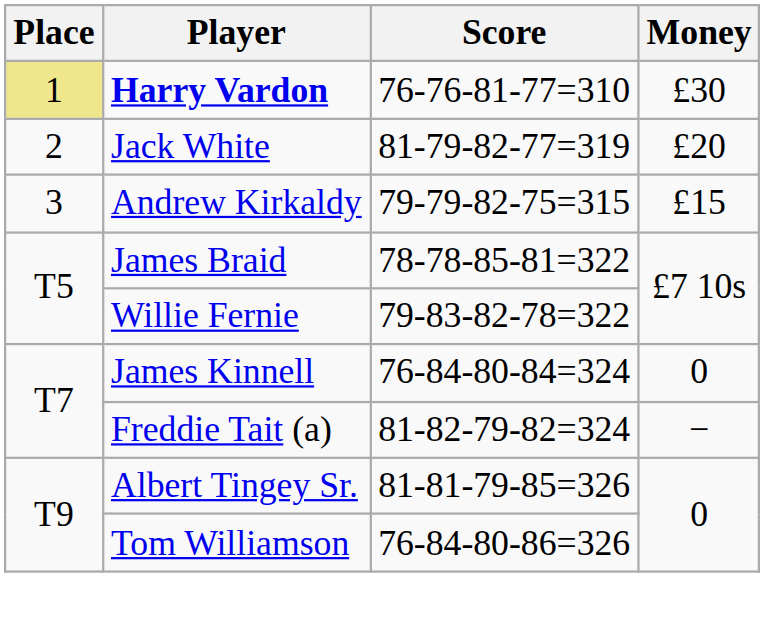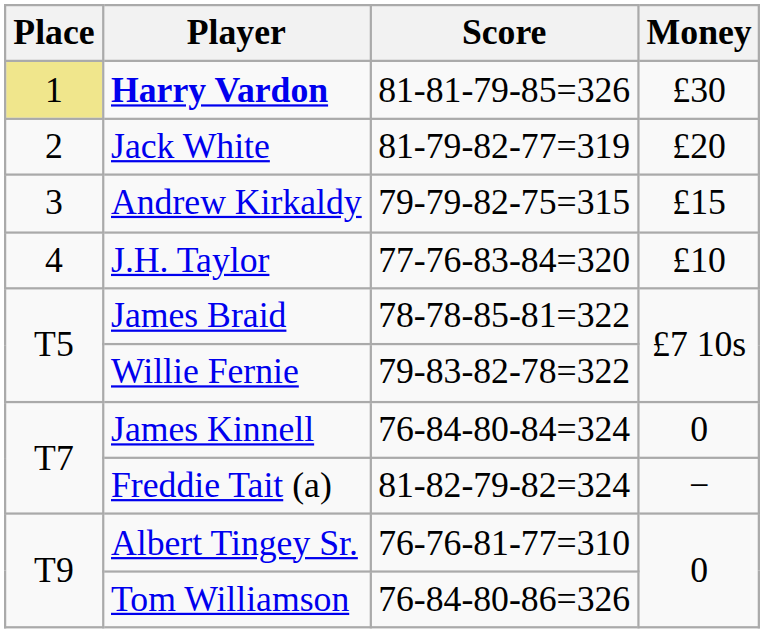 <table class=wikitable>
 <tr>
 <th>Place</th>
 <th>Player</th>
 <th>Score</th>
 <th>Money</th>
 </tr>
 <tr>
 <td align=center style="background: khaki;">1</td>
 <td> <strong><a href='#'>Harry Vardon</a></strong></td>
-<td>76-76-81-77=310</td>
+<td>81-81-79-85=326</td>
 <td align=center>£30</td>
 </tr>
 <tr>
 <td align=center>2</td>
 <td> <a href='#'>Jack White</a></td>
 <td>81-79-82-77=319</td>
 <td align=center>£20</td>
 </tr>
 <tr>
 <td align=center>3</td>
 <td> <a href='#'>Andrew Kirkaldy</a></td>
 <td>79-79-82-75=315</td>
 <td align=center>£15</td>
+</tr>
+<tr>
+<td align=center>4</td>
+<td> <a href='#'>J.H. Taylor</a></td>
+<td>77-76-83-84=320</td>
+<td align=center>£10</td>
 </tr>
 <tr>
 <td rowspan=2 align=center>T5</td>
 <td> <a href='#'>James Braid</a></td>
 <td>78-78-85-81=322</td>
 <td rowspan=2 align=center>£7 10s</td>
 </tr>
 <tr>
 <td> <a href='#'>Willie Fernie</a></td>
 <td>79-83-82-78=322</td>
 </tr>
 <tr>
 <td rowspan=2 align=center>T7</td>
 <td> <a href='#'>James Kinnell</a></td>
 <td>76-84-80-84=324</td>
 <td align=center>0</td>
 </tr>
 <tr>
 <td> <a href='#'>Freddie Tait</a> (a)</td>
 <td>81-82-79-82=324</td>
 <td align=center>−</td>
 </tr>
 <tr>
 <td rowspan=2 align=center>T9</td>
 <td> <a href='#'>Albert Tingey Sr.</a></td>
-<td>81-81-79-85=326</td>
+<td>76-76-81-77=310</td>
 <td rowspan=2 align=center>0</td>
 </tr>
 <tr>
 <td> <a href='#'>Tom Williamson</a></td>
 <td>76-84-80-86=326</td>
 </tr>
 </table>
